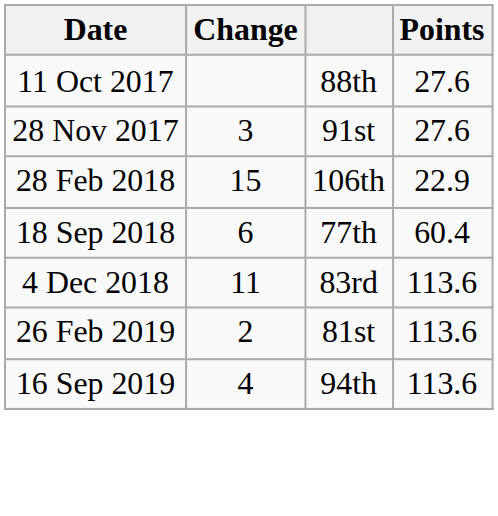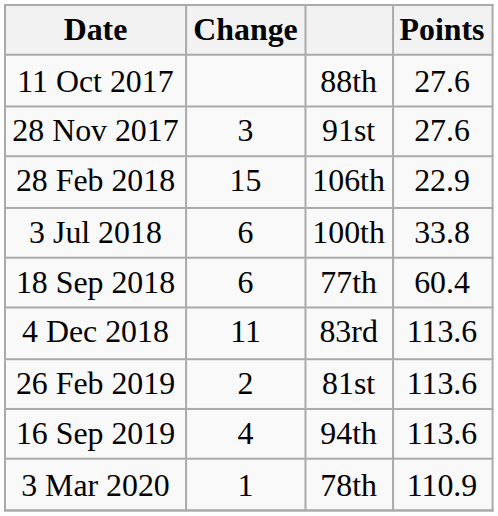 <table class="wikitable" style="text-align:center">
 <tr>
 <th>Date</th>
 <th>Change</th>
 <th></th>
 <th>Points</th>
 </tr>
 <tr>
 <td>11 Oct 2017</td>
 <td align=center></td>
 <td>88th</td>
 <td>27.6</td>
 </tr>
 <tr>
 <td>28 Nov 2017</td>
 <td align=center> 3</td>
 <td>91st</td>
 <td>27.6</td>
 </tr>
 <tr>
 <td>28 Feb 2018</td>
 <td align=center> 15</td>
 <td>106th</td>
 <td>22.9</td>
 </tr>
 <tr>
+<td>3 Jul 2018</td>
+<td align=center> 6</td>
+<td>100th</td>
+<td>33.8</td>
+</tr>
+<tr>
 <td>18 Sep 2018</td>
 <td align=center> 6</td>
 <td>77th</td>
 <td>60.4</td>
 </tr>
 <tr>
 <td>4 Dec 2018</td>
 <td align=center> 11</td>
 <td>83rd</td>
 <td>113.6</td>
 </tr>
 <tr>
 <td>26 Feb 2019</td>
 <td align=center> 2</td>
 <td>81st</td>
 <td>113.6</td>
 </tr>
 <tr>
 <td>16 Sep 2019</td>
 <td align=center> 4</td>
 <td>94th</td>
 <td>113.6</td>
 </tr>
 <tr>
+<td>3 Mar 2020</td>
+<td align=center> 1</td>
+<td>78th</td>
+<td>110.9</td>
+</tr>
+<tr>
 </tr>
 </table>
